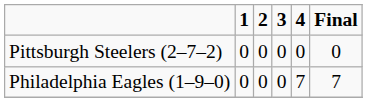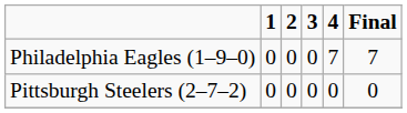 <table class="wikitable">
 <tr>
 <td></td>
 <td><strong>1</strong></td>
 <td><strong>2</strong></td>
 <td><strong>3</strong></td>
 <td><strong>4</strong></td>
 <td><strong>Final</strong></td>
 </tr>
 <tr align="center" bgcolor="">
+<td – align="left">Philadelphia Eagles (1–9–0)</td>
+<td>0</td>
+<td>0</td>
+<td>0</td>
+<td>7</td>
+<td>7</td>
+</tr>
+<tr align="center" bgcolor="">
 <td – align="left">Pittsburgh Steelers (2–7–2)</td>
 <td>0</td>
 <td>0</td>
 <td>0</td>
 <td>0</td>
 <td>0</td>
 </tr>
 <tr align="center" bgcolor="">
-<td – align="left">Philadelphia Eagles (1–9–0)</td>
-<td>0</td>
-<td>0</td>
-<td>0</td>
-<td>7</td>
-<td>7</td>
-</tr>
-<tr align="center" bgcolor="">
 </tr>
 </table>
